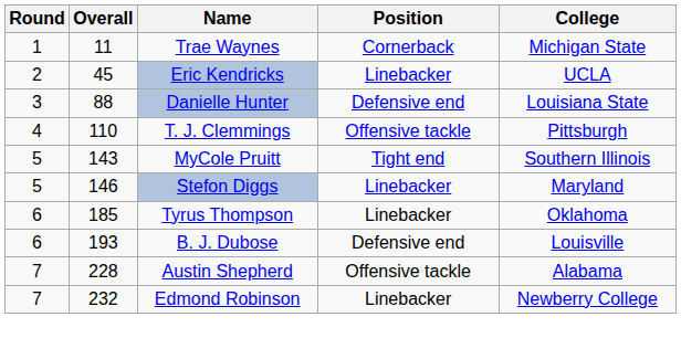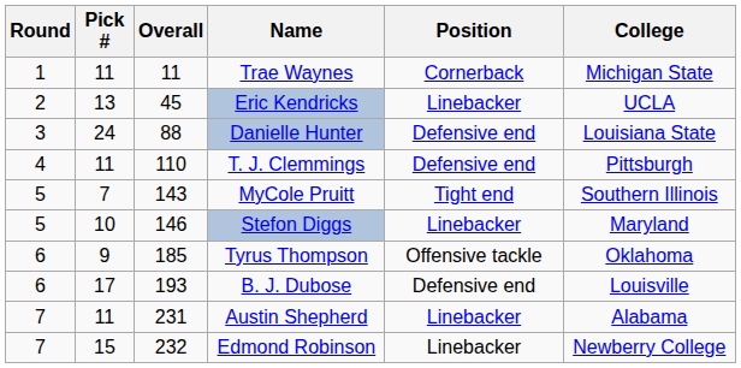 <table class="wikitable sortable" style="text-align:center">
 <tr>
 <th width=50px>Round</th>
+<th width=50px>Pick #</th>
 <th width=50px>Overall</th>
 <th width=200px>Name</th>
 <th width=200px>Position</th>
 <th width=200px>College</th>
 </tr>
 <tr>
 <td>1</td>
 <td>11</td>
+<td>11</td>
 <td><a href='#'>Trae Waynes</a></td>
 <td><a href='#'>Cornerback</a></td>
 <td><a href='#'>Michigan State</a></td>
 </tr>
 <tr>
 <td>2</td>
+<td>13</td>
 <td>45</td>
 <td bgcolor=lightsteelblue><a href='#'>Eric Kendricks</a></td>
 <td><a href='#'>Linebacker</a></td>
 <td><a href='#'>UCLA</a></td>
 </tr>
 <tr>
 <td>3</td>
+<td>24</td>
 <td>88</td>
 <td bgcolor=lightsteelblue><a href='#'>Danielle Hunter</a></td>
 <td><a href='#'>Defensive end</a></td>
 <td><a href='#'>Louisiana State</a></td>
 </tr>
 <tr>
 <td>4</td>
+<td>11</td>
 <td>110</td>
 <td><a href='#'>T. J. Clemmings</a></td>
-<td><a href='#'>Offensive tackle</a></td>
+<td><a href='#'>Defensive end</a></td>
 <td><a href='#'>Pittsburgh</a></td>
 </tr>
 <tr>
 <td>5</td>
+<td>7</td>
 <td>143</td>
 <td><a href='#'>MyCole Pruitt</a></td>
 <td><a href='#'>Tight end</a></td>
 <td><a href='#'>Southern Illinois</a></td>
 </tr>
 <tr>
 <td>5</td>
+<td>10</td>
 <td>146</td>
 <td bgcolor=lightsteelblue><a href='#'>Stefon Diggs</a></td>
 <td><a href='#'>Linebacker</a></td>
 <td><a href='#'>Maryland</a></td>
 </tr>
 <tr>
 <td>6</td>
+<td>9</td>
 <td>185</td>
 <td><a href='#'>Tyrus Thompson</a></td>
-<td>Linebacker</td>
+<td>Offensive tackle</td>
 <td><a href='#'>Oklahoma</a></td>
 </tr>
 <tr>
 <td>6</td>
+<td>17</td>
 <td>193</td>
 <td><a href='#'>B. J. Dubose</a></td>
 <td>Defensive end</td>
 <td><a href='#'>Louisville</a></td>
 </tr>
 <tr>
 <td>7</td>
-<td>228</td>
+<td>11</td>
+<td>231</td>
 <td><a href='#'>Austin Shepherd</a></td>
-<td>Offensive tackle</td>
+<td><a href='#'>Linebacker</a></td>
 <td><a href='#'>Alabama</a></td>
 </tr>
 <tr>
 <td>7</td>
+<td>15</td>
 <td>232</td>
 <td><a href='#'>Edmond Robinson</a></td>
 <td>Linebacker</td>
 <td><a href='#'>Newberry College</a></td>
 </tr>
 </table>
